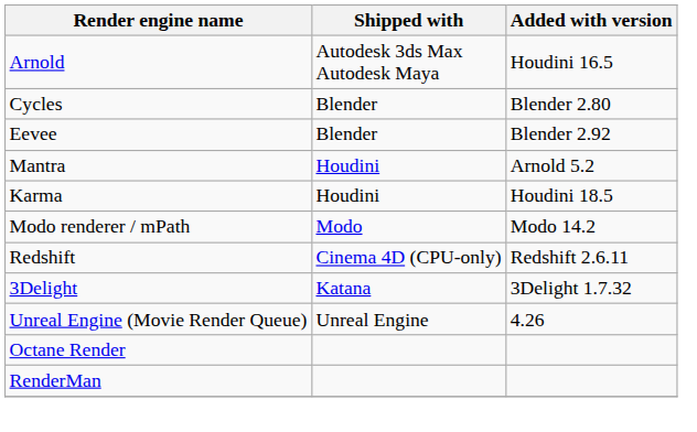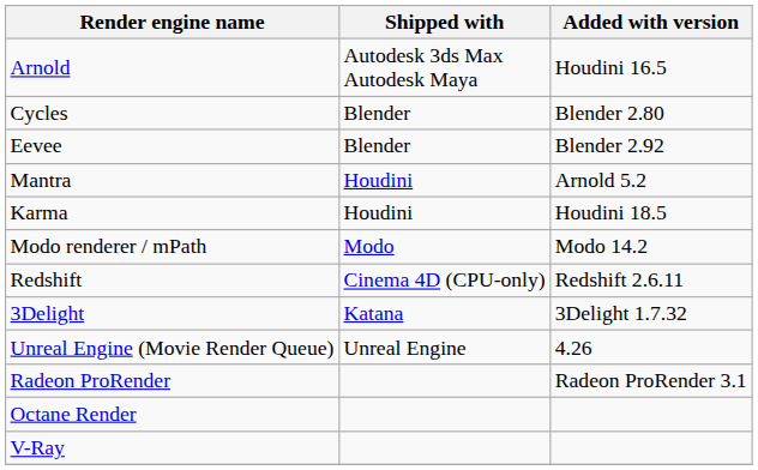 <table class="wikitable">
 <tr>
 <th>Render engine name</th>
 <th>Shipped with</th>
 <th>Added with version</th>
 </tr>
 <tr>
 <td><a href='#'>Arnold</a></td>
 <td>Autodesk 3ds Max<br>Autodesk Maya</td>
 <td>Houdini 16.5</td>
 </tr>
 <tr>
 <td>Cycles</td>
 <td>Blender </td>
 <td>Blender 2.80</td>
 </tr>
 <tr>
 <td>Eevee</td>
 <td>Blender</td>
 <td>Blender 2.92</td>
 </tr>
 <tr>
 <td>Mantra</td>
 <td><a href='#'>Houdini</a></td>
 <td>Arnold 5.2</td>
 </tr>
 <tr>
 <td>Karma</td>
 <td>Houdini</td>
 <td>Houdini 18.5</td>
 </tr>
 <tr>
 <td>Modo renderer / mPath</td>
 <td><a href='#'>Modo</a></td>
 <td>Modo 14.2</td>
 </tr>
 <tr>
 <td>Redshift</td>
 <td><a href='#'>Cinema 4D</a> (CPU-only)</td>
 <td>Redshift 2.6.11</td>
 </tr>
 <tr>
 <td><a href='#'>3Delight</a></td>
 <td><a href='#'>Katana</a> </td>
 <td>3Delight 1.7.32</td>
 </tr>
 <tr>
 <td><a href='#'>Unreal Engine</a> (Movie Render Queue)</td>
 <td>Unreal Engine</td>
 <td>4.26</td>
 </tr>
 <tr>
+<td><a href='#'>Radeon ProRender</a></td>
+<td></td>
+<td>Radeon ProRender 3.1</td>
+</tr>
+<tr>
 <td><a href='#'>Octane Render</a></td>
 <td></td>
 <td></td>
 </tr>
 <tr>
-<td><a href='#'>RenderMan</a></td>
+<td><a href='#'>V-Ray</a></td>
 <td></td>
 <td></td>
 </tr>
 <tr>
 </tr>
 </table>
